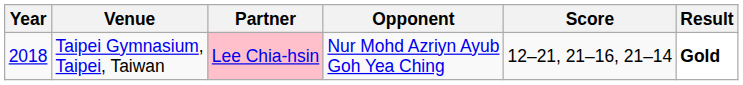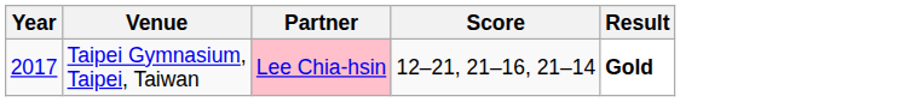 <table class="sortable wikitable" style="font-size: 90%;">
 <tr>
 <th>Year</th>
 <th>Venue</th>
 <th>Partner</th>
-<th>Opponent</th>
 <th>Score</th>
 <th>Result</th>
 </tr>
 <tr>
-<td align="center"><a href='#'>2018</a></td>
+<td align="center"><a href='#'>2017</a></td>
 <td align="left"><a href='#'>Taipei Gymnasium</a>,<br><a href='#'>Taipei</a>, Taiwan</td>
 <td align="left" style="background: pink;"> <a href='#'>Lee Chia-hsin</a></td>
-<td align="left"> <a href='#'>Nur Mohd Azriyn Ayub</a><br> <a href='#'>Goh Yea Ching</a></td>
 <td align="left">12–21, 21–16, 21–14</td>
 <td style="text-align:left; background:white"> <strong>Gold</strong></td>
 </tr>
 </table>
